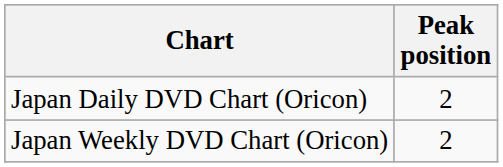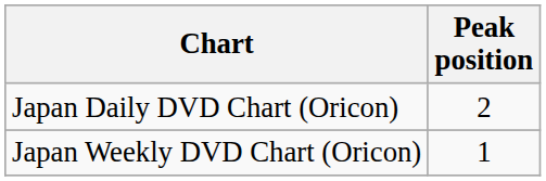 <table class="wikitable" style="text-align:center;">
 <tr>
 <th>Chart</th>
 <th>Peak<br>position</th>
 </tr>
 <tr>
 <td align="left">Japan Daily DVD Chart (Oricon)</td>
 <td>2</td>
 </tr>
 <tr>
 <td align="left">Japan Weekly DVD Chart (Oricon)</td>
-<td>2</td>
+<td>1</td>
 </tr>
 </table>
